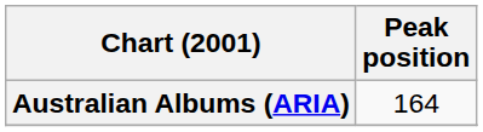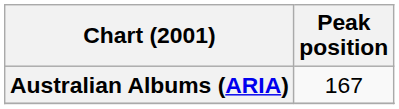 <table class="wikitable sortable plainrowheaders" style="text-align:center">
 <tr>
 <th scope="col">Chart (2001)</th>
 <th scope="col">Peak<br> position</th>
 </tr>
 <tr>
 <th scope="row">Australian Albums (<a href='#'>ARIA</a>)</th>
-<td align="center">164</td>
+<td align="center">167</td>
 </tr>
 <tr>
 </tr>
 <tr>
 </tr>
 <tr>
 </tr>
 <tr>
 </tr>
 </table>
